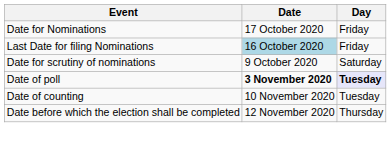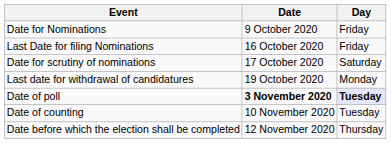 <table class="wikitable">
 <tr>
 <th><strong>Event</strong></th>
 <th><strong>Date</strong></th>
 <th><strong>Day</strong></th>
 </tr>
 <tr>
 <td>Date for Nominations</td>
-<td>17 October 2020</td>
+<td>9 October 2020</td>
 <td>Friday</td>
 </tr>
 <tr>
 <td>Last Date for filing Nominations</td>
-<td style="background: lightblue;">16 October 2020</td>
+<td>16 October 2020</td>
 <td>Friday</td>
 </tr>
 <tr>
 <td>Date for scrutiny of nominations</td>
-<td>9 October 2020</td>
+<td>17 October 2020</td>
 <td>Saturday</td>
+</tr>
+<tr>
+<td>Last date for withdrawal of candidatures</td>
+<td>19 October 2020</td>
+<td>Monday</td>
 </tr>
 <tr>
 <td>Date of poll</td>
 <td><strong>3 November 2020</strong></td>
 <td style="background: lavender;"><strong>Tuesday</strong></td>
 </tr>
 <tr>
 <td>Date of counting</td>
 <td>10 November 2020</td>
 <td>Tuesday</td>
 </tr>
 <tr>
 <td>Date before which the election shall be completed</td>
 <td>12 November 2020</td>
 <td>Thursday</td>
 </tr>
 </table>
